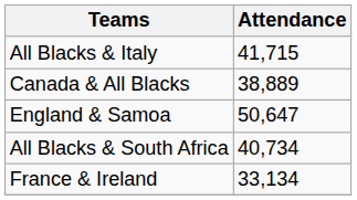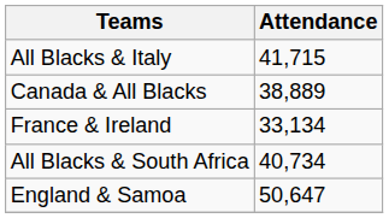 <table class="wikitable sortable collapsible" border="1">
 <tr>
 <th>Teams</th>
 <th>Attendance</th>
 </tr>
 <tr>
 <td>All Blacks & Italy</td>
 <td>41,715</td>
 </tr>
 <tr>
 <td>Canada & All Blacks</td>
 <td>38,889</td>
 </tr>
 <tr>
-<td>England & Samoa</td>
-<td>50,647</td>
+<td>France & Ireland</td>
+<td>33,134</td>
 </tr>
 <tr>
 <td>All Blacks & South Africa</td>
 <td>40,734</td>
 </tr>
 <tr>
-<td>France & Ireland</td>
-<td>33,134</td>
+<td>England & Samoa</td>
+<td>50,647</td>
 </tr>
 <tr>
 </tr>
 </table>
